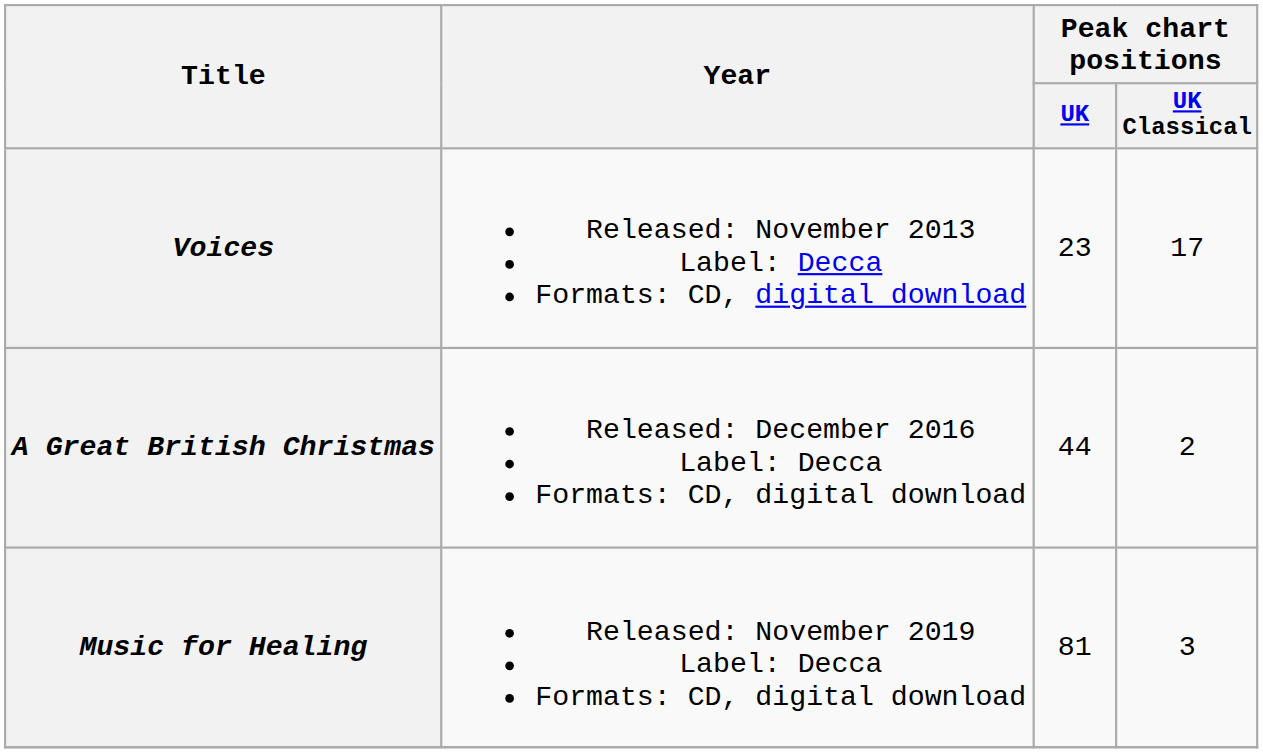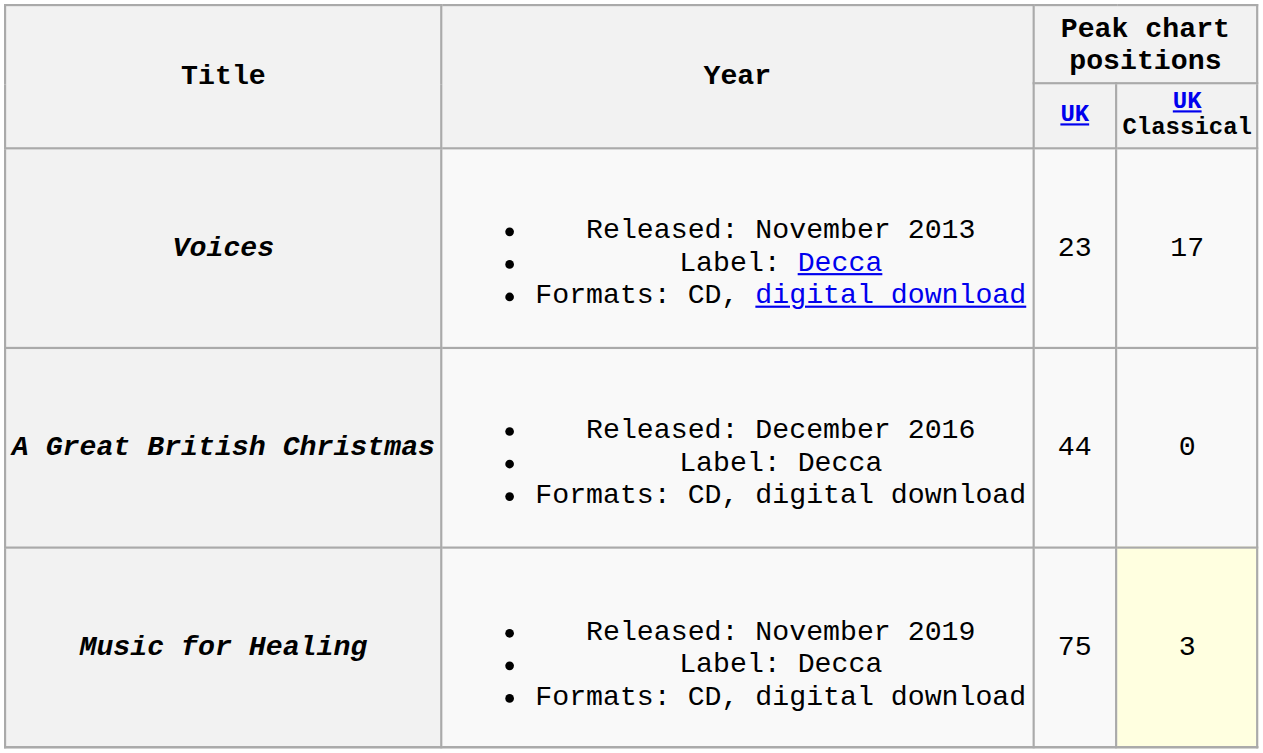 <table class="wikitable plainrowheaders" style="text-align:center;">
 <tr>
 <th scope="col" rowspan="2">Title</th>
 <th scope="col" rowspan="2">Year</th>
 <th scope="col" colspan="2">Peak chart positions</th>
 </tr>
 <tr>
 <th scope="col" style="width:3em;font-size:85%;"><a href='#'>UK</a><br></th>
 <th scope="col" style="width:3em;font-size:85%;"><a href='#'>UK</a><br>Classical<br></th>
 </tr>
 <tr>
 <th scope="row"><em>Voices</em></th>
 <td><br><ul><li>Released: November 2013</li><li>Label: <a href='#'>Decca</a></li><li>Formats: CD, <a href='#'>digital download</a></li></ul></td>
 <td>23</td>
 <td>17</td>
 </tr>
 <tr>
 <th scope="row"><em>A Great British Christmas</em></th>
 <td><br><ul><li>Released: December 2016</li><li>Label: Decca</li><li>Formats: CD, digital download</li></ul></td>
 <td>44</td>
-<td>2</td>
+<td>0</td>
 </tr>
 <tr>
 <th scope="row"><em>Music for Healing</em></th>
 <td><br><ul><li>Released: November 2019</li><li>Label: Decca</li><li>Formats: CD, digital download</li></ul></td>
-<td>81</td>
-<td>3</td>
+<td>75</td>
+<td style="background: lightyellow;">3</td>
 </tr>
 <tr>
 </tr>
 </table>
